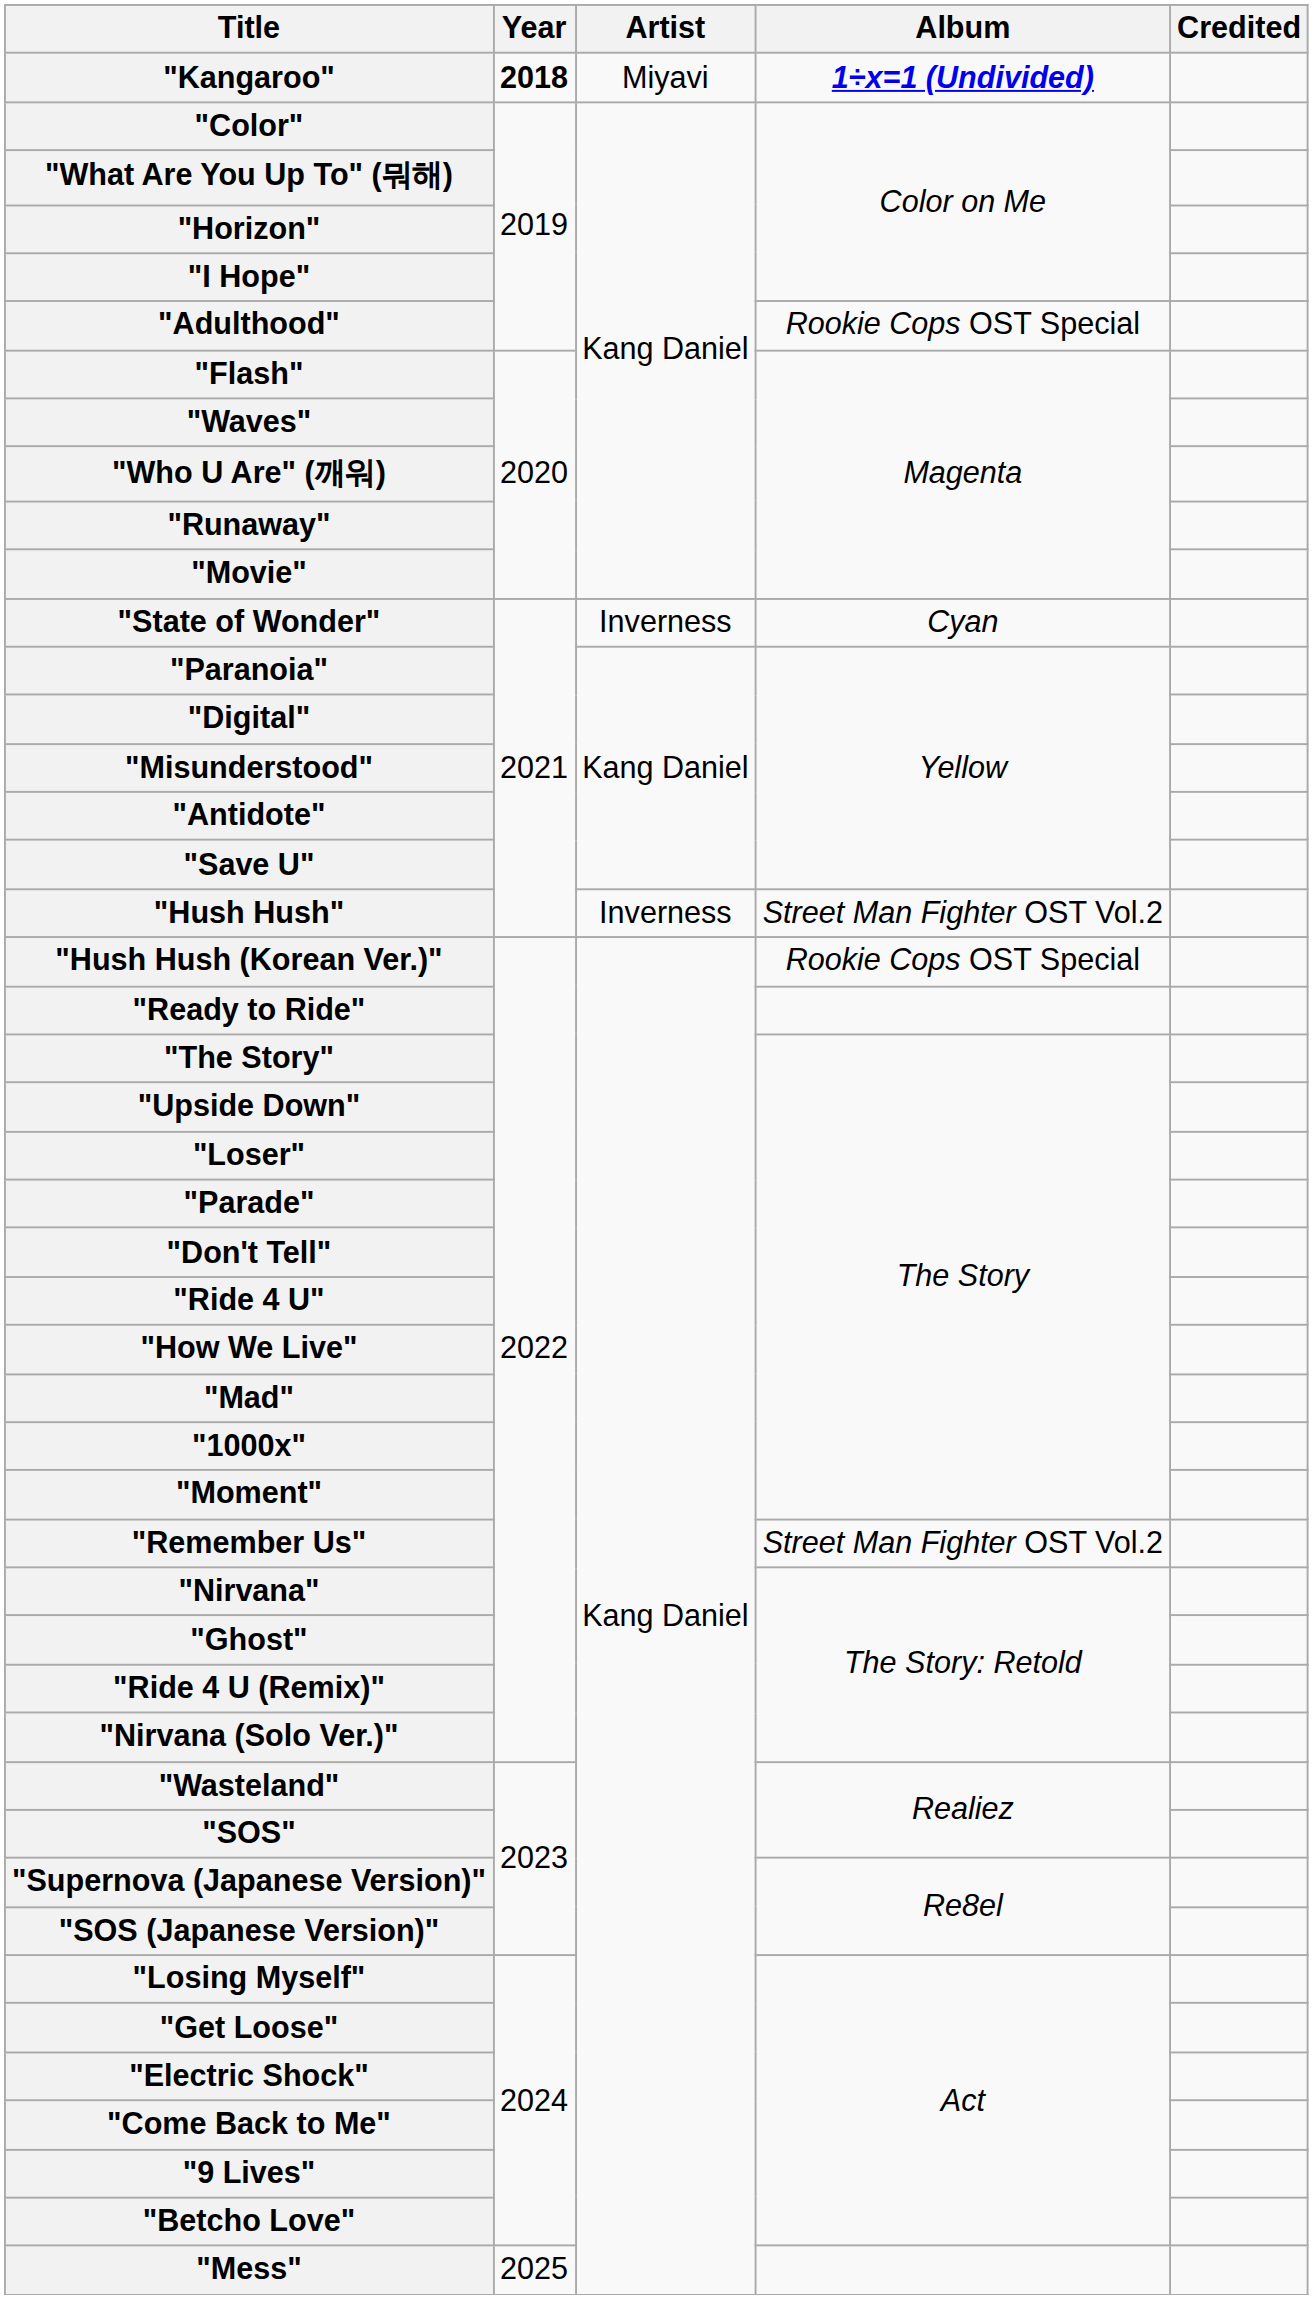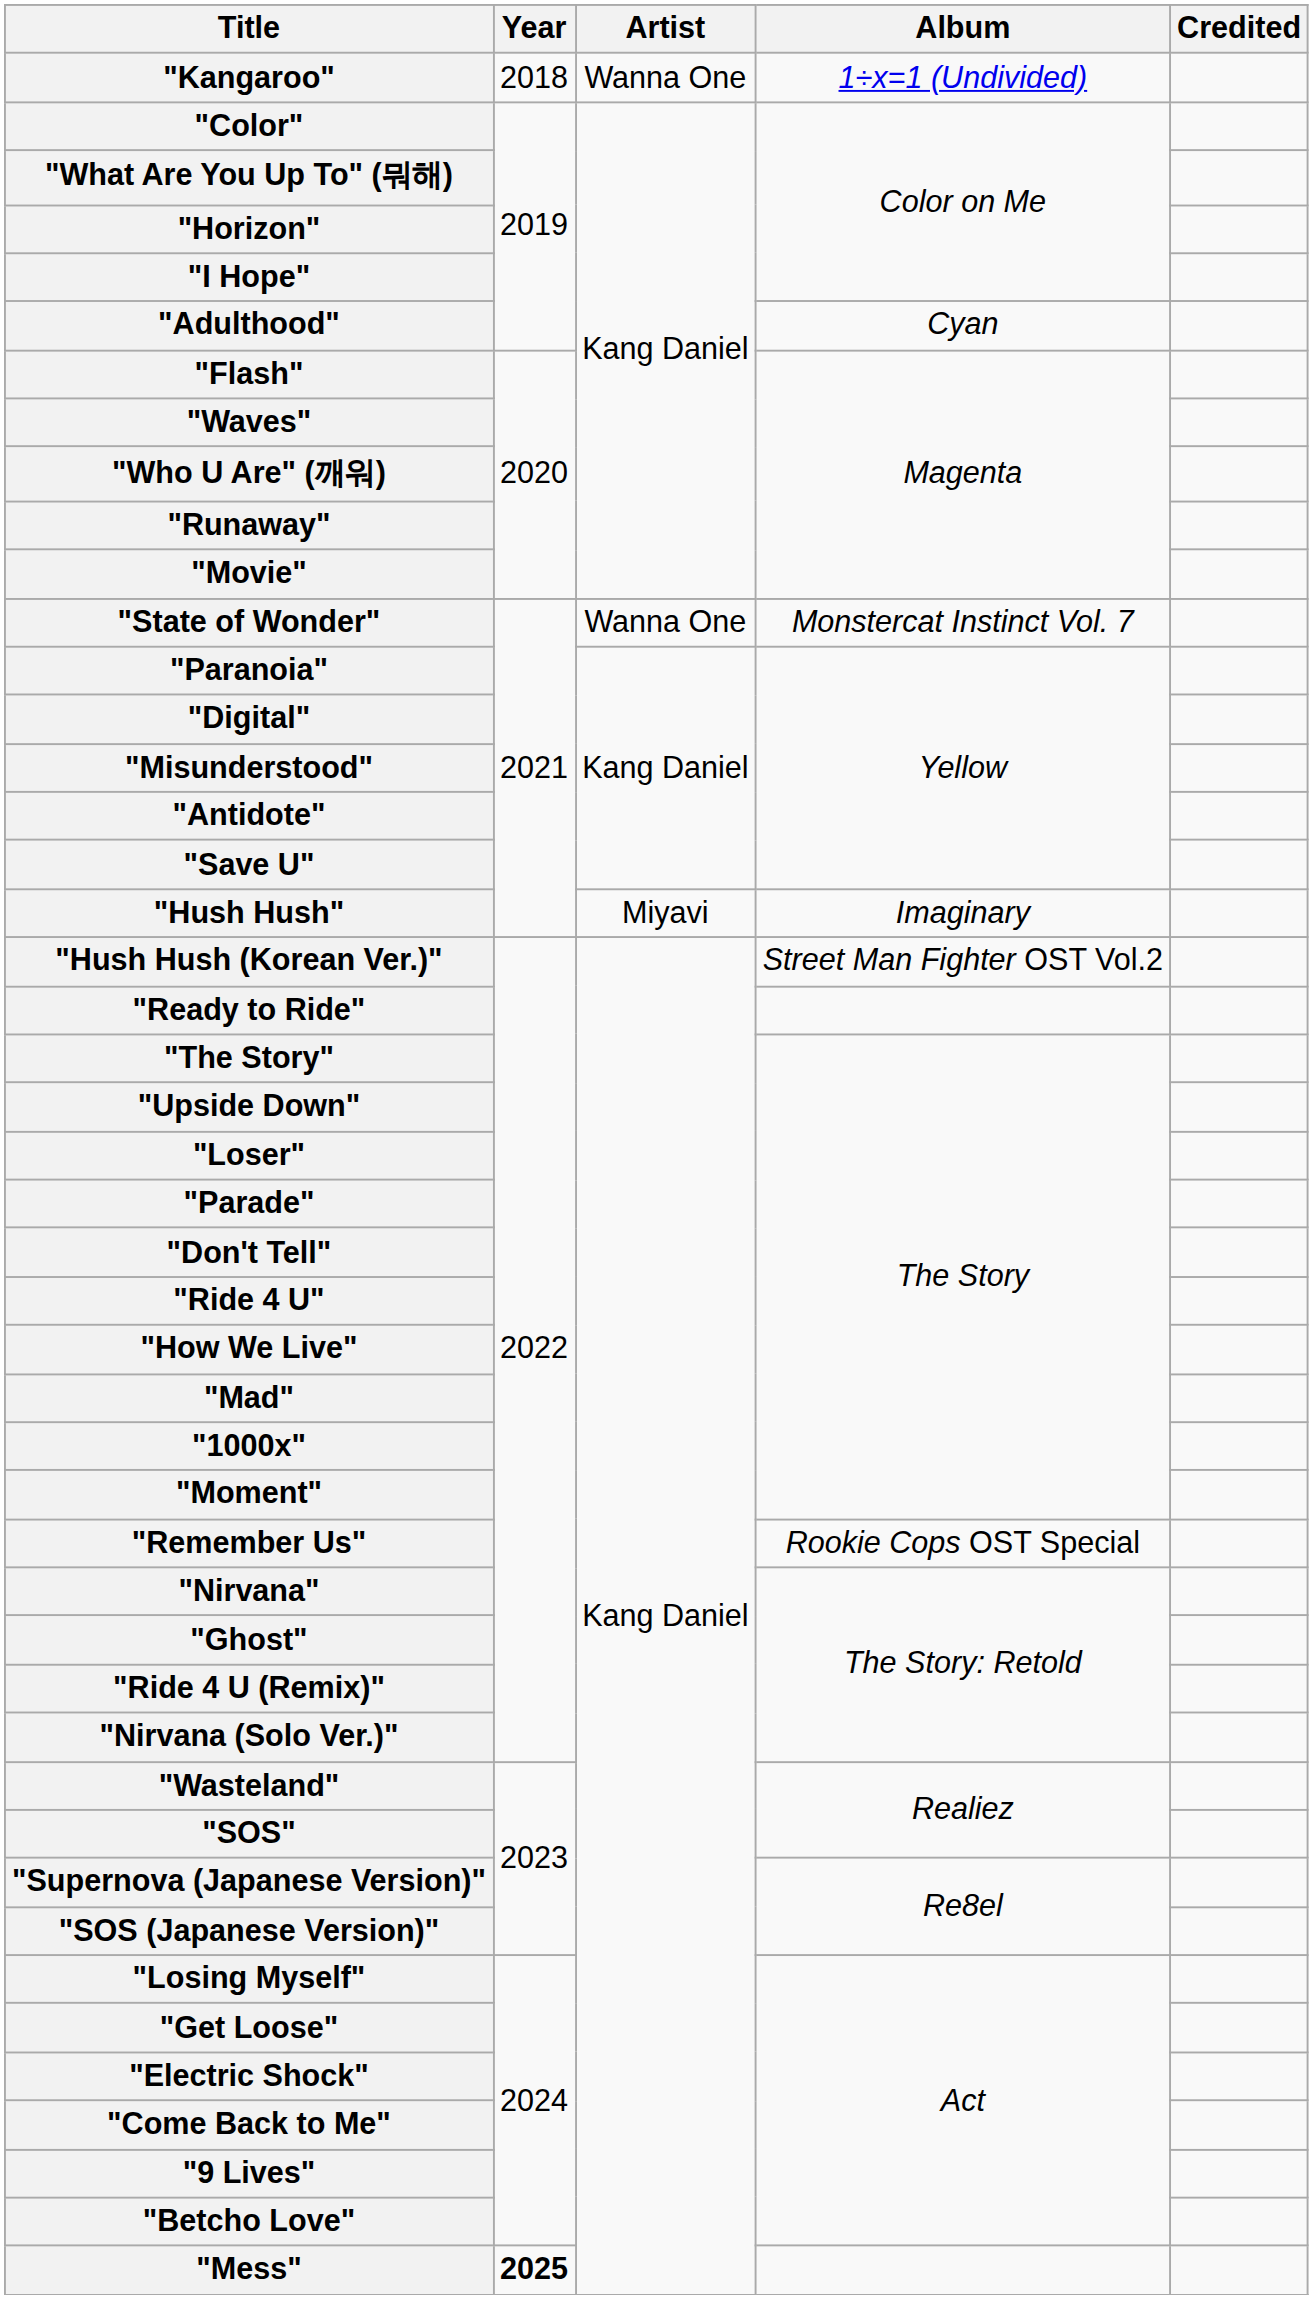 <table class="wikitable plainrowheaders" style="text-align:center;">
 <tr>
 <th scope="col">Title</th>
 <th scope="col">Year</th>
 <th scope="col">Artist</th>
 <th scope="col">Album</th>
 <th scope="col">Credited</th>
 </tr>
 <tr>
 <th scope="row">"Kangaroo"</th>
-<td><strong>2018</strong></td>
-<td>Miyavi</td>
-<td><strong><em><a href='#'>1÷x=1 (Undivided)</a></em></strong></td>
+<td>2018</td>
+<td>Wanna One</td>
+<td><em><a href='#'>1÷x=1 (Undivided)</a></em></td>
 <td></td>
 </tr>
 <tr>
 <th scope="row">"Color"</th>
 <td rowspan="5">2019</td>
 <td rowspan="10">Kang Daniel</td>
 <td rowspan="4"><em>Color on Me</em></td>
 <td></td>
 </tr>
 <tr>
 <th scope="row">"What Are You Up To" (뭐해)</th>
 <td></td>
 </tr>
 <tr>
 <th scope="row">"Horizon"</th>
 <td></td>
 </tr>
 <tr>
 <th scope="row">"I Hope"</th>
 <td></td>
 </tr>
 <tr>
 <th scope="row">"Adulthood"</th>
-<td><em>Rookie Cops</em> OST Special</td>
+<td><em>Cyan</em></td>
 <td></td>
 </tr>
 <tr>
 <th scope="row">"Flash"</th>
 <td rowspan="5">2020</td>
 <td rowspan="5"><em>Magenta</em></td>
 <td></td>
 </tr>
 <tr>
 <th scope="row">"Waves"<br></th>
 <td></td>
 </tr>
 <tr>
 <th scope="row">"Who U Are" (깨워)</th>
 <td></td>
 </tr>
 <tr>
 <th scope="row">"Runaway"<br></th>
 <td></td>
 </tr>
 <tr>
 <th scope="row">"Movie"<br></th>
 <td></td>
 </tr>
 <tr>
 <th scope="row">"State of Wonder"<br></th>
 <td rowspan="7">2021</td>
-<td>Inverness</td>
-<td><em>Cyan</em></td>
+<td>Wanna One</td>
+<td><em>Monstercat Instinct Vol. 7</em></td>
 <td></td>
 </tr>
 <tr>
 <th scope="row">"Paranoia"</th>
 <td rowspan="5">Kang Daniel</td>
 <td rowspan="5"><em>Yellow</em></td>
 <td></td>
 </tr>
 <tr>
 <th scope="row">"Digital"</th>
 <td></td>
 </tr>
 <tr>
 <th scope="row">"Misunderstood"<br></th>
 <td></td>
 </tr>
 <tr>
 <th scope="row">"Antidote"</th>
 <td></td>
 </tr>
 <tr>
 <th scope="row">"Save U"<br></th>
 <td></td>
 </tr>
 <tr>
 <th scope="row">"Hush Hush"<br></th>
-<td>Inverness</td>
-<td><em>Street Man Fighter</em> OST Vol.2</td>
+<td>Miyavi</td>
+<td><em>Imaginary</em></td>
 <td></td>
 </tr>
 <tr>
 <th scope="row">"Hush Hush (Korean Ver.)"<br></th>
 <td rowspan="17">2022</td>
 <td rowspan="28">Kang Daniel</td>
-<td><em>Rookie Cops</em> OST Special</td>
+<td><em>Street Man Fighter</em> OST Vol.2</td>
 <td></td>
 </tr>
 <tr>
 <th scope="row">"Ready to Ride"</th>
 <td></td>
 <td></td>
 </tr>
 <tr>
 <th scope="row">"The Story"</th>
 <td rowspan="10"><em>The Story</em></td>
 <td></td>
 </tr>
 <tr>
 <th scope="row">"Upside Down"</th>
 <td></td>
 </tr>
 <tr>
 <th scope="row">"Loser"<br></th>
 <td></td>
 </tr>
 <tr>
 <th scope="row">"Parade"</th>
 <td></td>
 </tr>
 <tr>
 <th scope="row">"Don't Tell"<br></th>
 <td></td>
 </tr>
 <tr>
 <th scope="row">"Ride 4 U"</th>
 <td></td>
 </tr>
 <tr>
 <th scope="row">"How We Live"<br></th>
 <td></td>
 </tr>
 <tr>
 <th scope="row">"Mad"<br></th>
 <td></td>
 </tr>
 <tr>
 <th scope="row">"1000x"</th>
 <td></td>
 </tr>
 <tr>
 <th scope="row">"Moment"</th>
 <td></td>
 </tr>
 <tr>
 <th scope="row">"Remember Us"</th>
-<td><em>Street Man Fighter</em> OST Vol.2</td>
+<td><em>Rookie Cops</em> OST Special</td>
 <td></td>
 </tr>
 <tr>
 <th scope="row">"Nirvana"<br></th>
 <td rowspan="4"><em>The Story: Retold</em></td>
 <td></td>
 </tr>
 <tr>
 <th scope="row">"Ghost"</th>
 <td></td>
 </tr>
 <tr>
 <th scope="row">"Ride 4 U (Remix)"</th>
 <td></td>
 </tr>
 <tr>
 <th scope="row">"Nirvana (Solo Ver.)"</th>
 <td></td>
 </tr>
 <tr>
 <th scope="row">"Wasteland"</th>
 <td rowspan="4">2023</td>
 <td rowspan="2"><em>Realiez</em></td>
 <td></td>
 </tr>
 <tr>
 <th scope="row">"SOS"</th>
 <td></td>
 </tr>
 <tr>
 <th scope="row">"Supernova (Japanese Version)"</th>
 <td rowspan="2"><em>Re8el</em></td>
 <td></td>
 </tr>
 <tr>
 <th scope="row">"SOS (Japanese Version)"</th>
 <td></td>
 </tr>
 <tr>
 <th scope="row">"Losing Myself"</th>
 <td rowspan="6">2024</td>
 <td rowspan="6"><em>Act</em></td>
 <td></td>
 </tr>
 <tr>
 <th scope="row">"Get Loose"</th>
 <td></td>
 </tr>
 <tr>
 <th scope="row">"Electric Shock"</th>
 <td></td>
 </tr>
 <tr>
 <th scope="row">"Come Back to Me" <br></th>
 <td></td>
 </tr>
 <tr>
 <th scope="row">"9 Lives"</th>
 <td></td>
 </tr>
 <tr>
 <th scope="row">"Betcho Love"</th>
 <td></td>
 </tr>
 <tr>
 <th scope="row">"Mess"</th>
-<td>2025</td>
+<td><strong>2025</strong></td>
 <td></td>
 <td></td>
 </tr>
 <tr>
 </tr>
 </table>
